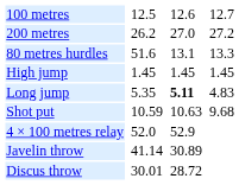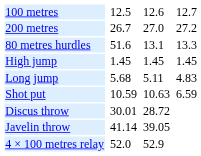 <table>
 <tr>
 <td bgcolor = DDEEFF><a href='#'>100 metres</a></td>
 <td></td>
 <td>12.5</td>
 <td></td>
 <td>12.6</td>
 <td></td>
 <td>12.7</td>
 </tr>
 <tr>
 <td bgcolor = DDEEFF><a href='#'>200 metres</a></td>
 <td></td>
-<td>26.2</td>
+<td>26.7</td>
 <td></td>
 <td>27.0</td>
 <td></td>
 <td>27.2</td>
 </tr>
 <tr>
 <td bgcolor = DDEEFF><a href='#'>80 metres hurdles</a></td>
 <td></td>
 <td>51.6</td>
 <td></td>
 <td>13.1</td>
 <td></td>
 <td>13.3</td>
 </tr>
 <tr>
 <td bgcolor = DDEEFF><a href='#'>High jump</a></td>
 <td></td>
 <td>1.45</td>
 <td></td>
 <td>1.45</td>
 <td></td>
 <td>1.45</td>
 </tr>
 <tr>
 <td bgcolor = DDEEFF><a href='#'>Long jump</a></td>
 <td></td>
-<td>5.35</td>
+<td>5.68</td>
 <td></td>
-<td><strong>5.11</strong></td>
+<td>5.11</td>
 <td></td>
 <td>4.83</td>
 </tr>
 <tr>
 <td bgcolor = DDEEFF><a href='#'>Shot put</a></td>
 <td></td>
 <td>10.59</td>
 <td></td>
 <td>10.63</td>
 <td></td>
-<td>9.68</td>
+<td>6.59</td>
+</tr>
+<tr>
+<td bgcolor = DDEEFF><a href='#'>Discus throw</a></td>
+<td></td>
+<td>30.01</td>
+<td></td>
+<td>28.72</td>
+<td></td>
+<td></td>
+</tr>
+<tr>
+<td bgcolor = DDEEFF><a href='#'>Javelin throw</a></td>
+<td></td>
+<td>41.14</td>
+<td></td>
+<td>39.05</td>
+<td></td>
+<td></td>
 </tr>
 <tr>
 <td bgcolor = DDEEFF><a href='#'>4 × 100 metres relay</a></td>
 <td></td>
 <td>52.0</td>
 <td></td>
 <td>52.9</td>
 <td></td>
 <td></td>
 </tr>
-<tr>
-<td bgcolor = DDEEFF><a href='#'>Javelin throw</a></td>
-<td></td>
-<td>41.14</td>
-<td></td>
-<td>30.89</td>
-<td></td>
-<td></td>
-</tr>
-<tr>
-<td bgcolor = DDEEFF><a href='#'>Discus throw</a></td>
-<td></td>
-<td>30.01</td>
-<td></td>
-<td>28.72</td>
-<td></td>
-<td></td>
-</tr>
 </table>
